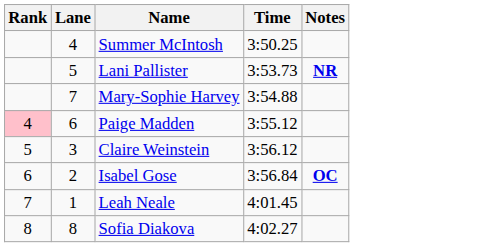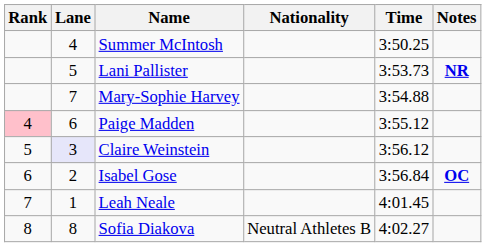 <table class="wikitable sortable" style="text-align:center">
 <tr>
 <th>Rank</th>
 <th>Lane</th>
 <th>Name</th>
+<th>Nationality</th>
 <th>Time</th>
 <th>Notes</th>
 </tr>
 <tr>
 <td></td>
 <td>4</td>
 <td align=left><a href='#'>Summer McIntosh</a></td>
+<td align=left></td>
 <td>3:50.25</td>
 <td></td>
 </tr>
 <tr>
 <td></td>
 <td>5</td>
 <td align=left><a href='#'>Lani Pallister</a></td>
+<td align=left></td>
 <td>3:53.73</td>
 <td><strong><a href='#'>NR</a></strong></td>
 </tr>
 <tr>
 <td></td>
 <td>7</td>
 <td align=left><a href='#'>Mary-Sophie Harvey</a></td>
+<td align=left></td>
 <td>3:54.88</td>
 <td></td>
 </tr>
 <tr>
 <td style="background: pink;">4</td>
 <td>6</td>
 <td align=left><a href='#'>Paige Madden</a></td>
+<td align=left></td>
 <td>3:55.12</td>
 <td></td>
 </tr>
 <tr>
 <td>5</td>
-<td>3</td>
+<td style="background: lavender;">3</td>
 <td align=left><a href='#'>Claire Weinstein</a></td>
+<td align=left></td>
 <td>3:56.12</td>
 <td></td>
 </tr>
 <tr>
 <td>6</td>
 <td>2</td>
 <td align=left><a href='#'>Isabel Gose</a></td>
+<td align=left></td>
 <td>3:56.84</td>
 <td><strong><a href='#'>OC</a></strong></td>
 </tr>
 <tr>
 <td>7</td>
 <td>1</td>
 <td align=left><a href='#'>Leah Neale</a></td>
+<td align=left></td>
 <td>4:01.45</td>
 <td></td>
 </tr>
 <tr>
 <td>8</td>
 <td>8</td>
 <td align=left><a href='#'>Sofia Diakova</a></td>
+<td align=left> Neutral Athletes B</td>
 <td>4:02.27</td>
 <td></td>
 </tr>
 </table>
